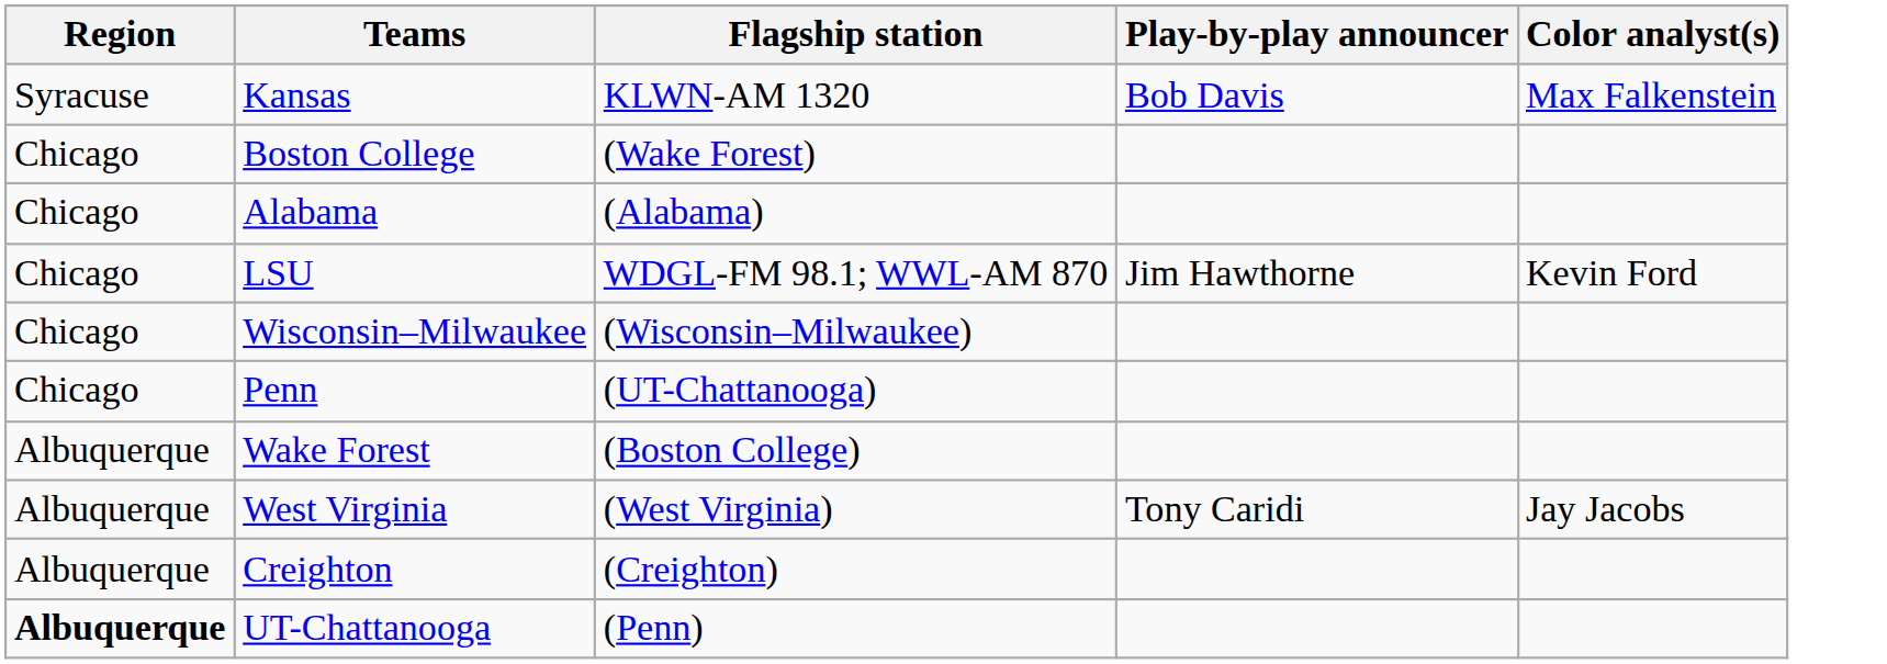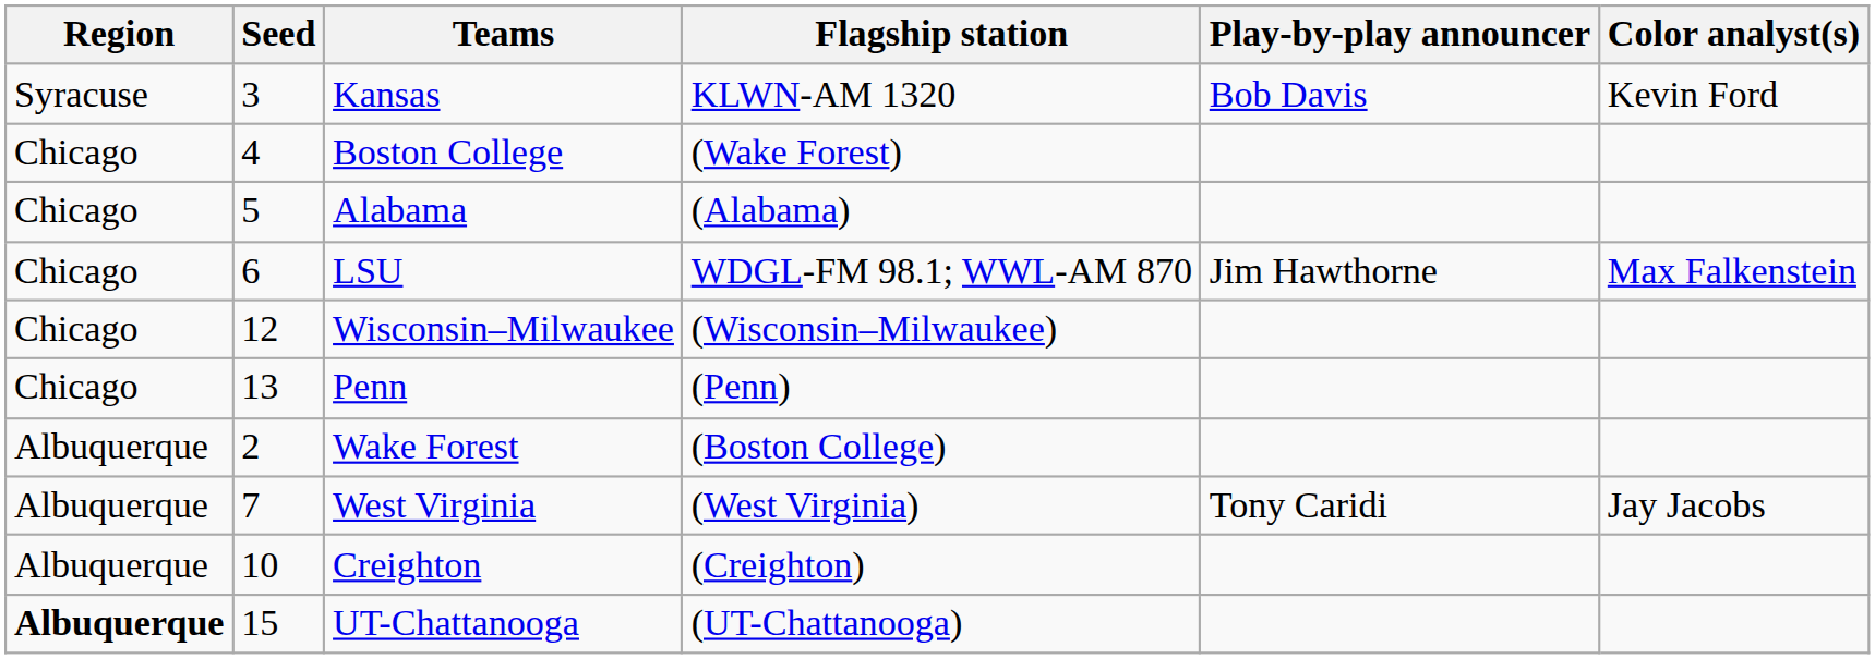 <table class="wikitable">
 <tr style="background:#efefef;">
 <th>Region</th>
+<th>Seed</th>
 <th>Teams</th>
 <th>Flagship station</th>
 <th>Play-by-play announcer</th>
 <th>Color analyst(s)</th>
 </tr>
 <tr>
 <td>Syracuse</td>
+<td>3</td>
 <td><a href='#'>Kansas</a></td>
 <td><a href='#'>KLWN</a>-AM 1320</td>
 <td><a href='#'>Bob Davis</a></td>
-<td><a href='#'>Max Falkenstein</a></td>
+<td>Kevin Ford</td>
 </tr>
 <tr>
 <td>Chicago</td>
+<td>4</td>
 <td><a href='#'>Boston College</a></td>
 <td>(<a href='#'>Wake Forest</a>)</td>
 <td></td>
 <td></td>
 </tr>
 <tr>
 <td>Chicago</td>
+<td>5</td>
 <td><a href='#'>Alabama</a></td>
 <td>(<a href='#'>Alabama</a>)</td>
 <td></td>
 <td></td>
 </tr>
 <tr>
 <td>Chicago</td>
+<td>6</td>
 <td><a href='#'>LSU</a></td>
 <td><a href='#'>WDGL</a>-FM 98.1; <a href='#'>WWL</a>-AM 870</td>
 <td>Jim Hawthorne</td>
-<td>Kevin Ford</td>
+<td><a href='#'>Max Falkenstein</a></td>
 </tr>
 <tr>
 <td>Chicago</td>
+<td>12</td>
 <td><a href='#'>Wisconsin–Milwaukee</a></td>
 <td>(<a href='#'>Wisconsin–Milwaukee</a>)</td>
 <td></td>
 <td></td>
 </tr>
 <tr>
 <td>Chicago</td>
+<td>13</td>
 <td><a href='#'>Penn</a></td>
-<td>(<a href='#'>UT-Chattanooga</a>)</td>
+<td>(<a href='#'>Penn</a>)</td>
 <td></td>
 <td></td>
 </tr>
 <tr>
 <td>Albuquerque</td>
+<td>2</td>
 <td><a href='#'>Wake Forest</a></td>
 <td>(<a href='#'>Boston College</a>)</td>
 <td></td>
 <td></td>
 </tr>
 <tr>
 <td>Albuquerque</td>
+<td>7</td>
 <td><a href='#'>West Virginia</a></td>
 <td>(<a href='#'>West Virginia</a>)</td>
 <td>Tony Caridi</td>
 <td>Jay Jacobs</td>
 </tr>
 <tr>
 <td>Albuquerque</td>
+<td>10</td>
 <td><a href='#'>Creighton</a></td>
 <td>(<a href='#'>Creighton</a>)</td>
 <td></td>
 <td></td>
 </tr>
 <tr>
 <td><strong>Albuquerque</strong></td>
+<td>15</td>
 <td><a href='#'>UT-Chattanooga</a></td>
-<td>(<a href='#'>Penn</a>)</td>
+<td>(<a href='#'>UT-Chattanooga</a>)</td>
 <td></td>
 <td></td>
 </tr>
 </table>
